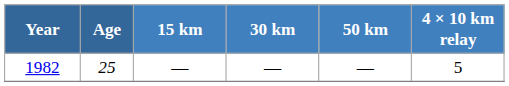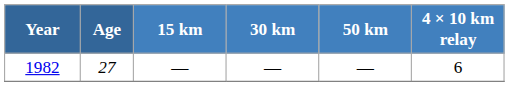 <table class="wikitable" style="font-size:95%; text-align:center; border:grey solid 1px; border-collapse:collapse; background:#ffffff;">
 <tr>
 <th style="background-color:#369; color:white; width:60px;"> Year </th>
 <th style="background-color:#369; color:white; width:40px;"> Age </th>
 <th style="background-color:#4180be; color:white; width:75px;"> 15 km </th>
 <th style="background-color:#4180be; color:white; width:75px;"> 30 km </th>
 <th style="background-color:#4180be; color:white; width:75px;"> 50 km </th>
 <th style="background-color:#4180be; color:white; width:75px;"> 4 × 10 km <br> relay </th>
 </tr>
 <tr>
 <td><a href='#'>1982</a></td>
-<td><em>25</em></td>
+<td><em>27</em></td>
 <td>—</td>
 <td>—</td>
 <td>—</td>
-<td>5</td>
+<td>6</td>
 </tr>
 <tr>
 </tr>
 </table>
